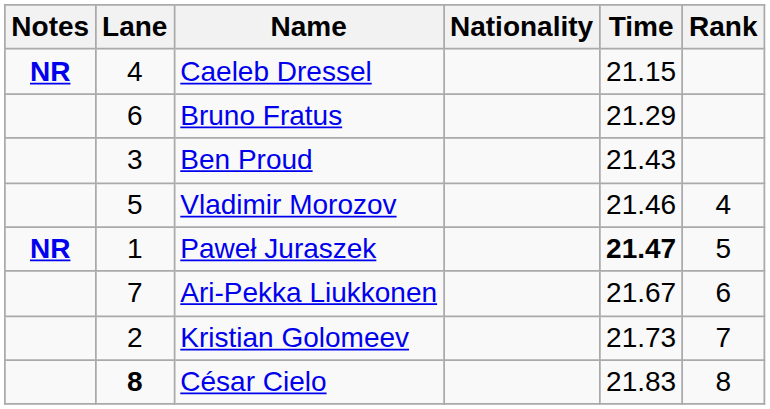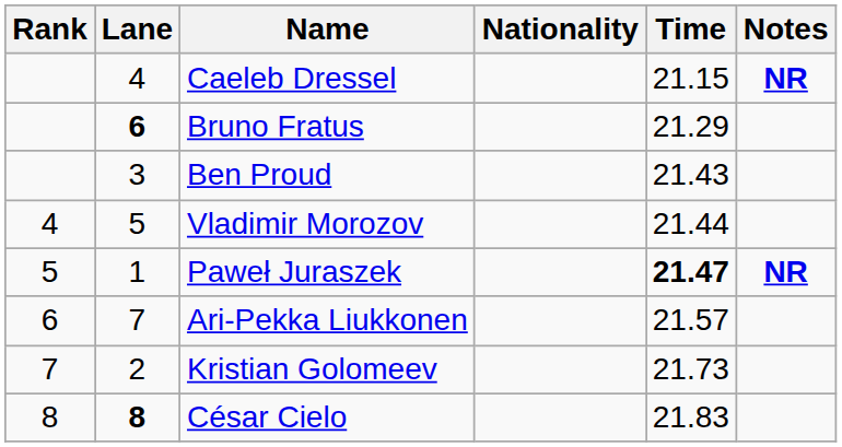 <table class="wikitable sortable" style="text-align:center">
 <tr>
-<th>Notes</th>
+<th>Rank</th>
 <th>Lane</th>
 <th>Name</th>
 <th>Nationality</th>
 <th>Time</th>
-<th>Rank</th>
+<th>Notes</th>
 </tr>
 <tr>
-<td><strong><a href='#'>NR</a></strong></td>
+<td></td>
 <td>4</td>
 <td align=left><a href='#'>Caeleb Dressel</a></td>
 <td align=left></td>
 <td>21.15</td>
-<td></td>
+<td><strong><a href='#'>NR</a></strong></td>
 </tr>
 <tr>
 <td></td>
-<td>6</td>
+<td><strong>6</strong></td>
 <td align=left><a href='#'>Bruno Fratus</a></td>
 <td align=left></td>
 <td>21.29</td>
 <td></td>
 </tr>
 <tr>
 <td></td>
 <td>3</td>
 <td align=left><a href='#'>Ben Proud</a></td>
 <td align=left></td>
 <td>21.43</td>
 <td></td>
 </tr>
 <tr>
-<td></td>
+<td>4</td>
 <td>5</td>
 <td align=left><a href='#'>Vladimir Morozov</a></td>
 <td align=left></td>
-<td>21.46</td>
-<td>4</td>
+<td>21.44</td>
+<td></td>
 </tr>
 <tr>
-<td><strong><a href='#'>NR</a></strong></td>
+<td>5</td>
 <td>1</td>
 <td align=left><a href='#'>Paweł Juraszek</a></td>
 <td align=left></td>
 <td><strong>21.47</strong></td>
-<td>5</td>
+<td><strong><a href='#'>NR</a></strong></td>
 </tr>
 <tr>
-<td></td>
+<td>6</td>
 <td>7</td>
 <td align=left><a href='#'>Ari-Pekka Liukkonen</a></td>
 <td align=left></td>
-<td>21.67</td>
-<td>6</td>
+<td>21.57</td>
+<td></td>
 </tr>
 <tr>
-<td></td>
+<td>7</td>
 <td>2</td>
 <td align=left><a href='#'>Kristian Golomeev</a></td>
 <td align=left></td>
 <td>21.73</td>
-<td>7</td>
+<td></td>
 </tr>
 <tr>
-<td></td>
+<td>8</td>
 <td><strong>8</strong></td>
 <td align=left><a href='#'>César Cielo</a></td>
 <td align=left></td>
 <td>21.83</td>
-<td>8</td>
+<td></td>
 </tr>
 </table>
